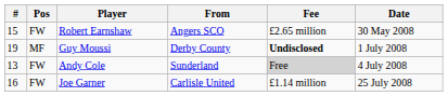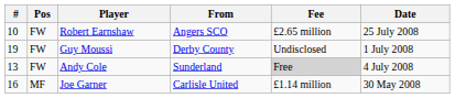 <table width=50% class="wikitable" style="text-align:center; font-size:95%; text-align:left">
 <tr>
 <th>#</th>
 <th>Pos</th>
 <th>Player</th>
 <th>From</th>
 <th>Fee</th>
 <th>Date</th>
 </tr>
 <tr>
-<td>15</td>
+<td>10</td>
 <td>FW</td>
 <td> <a href='#'>Robert Earnshaw</a></td>
 <td> <a href='#'>Angers SCO</a></td>
 <td>£2.65 million</td>
-<td>30 May 2008</td>
+<td>25 July 2008</td>
 </tr>
 <tr>
 <td>19</td>
-<td>MF</td>
+<td>FW</td>
 <td> <a href='#'>Guy Moussi</a></td>
 <td> <a href='#'>Derby County</a></td>
-<td><strong>Undisclosed</strong></td>
+<td>Undisclosed</td>
 <td>1 July 2008</td>
 </tr>
 <tr>
 <td>13</td>
 <td>FW</td>
 <td> <a href='#'>Andy Cole</a></td>
 <td> <a href='#'>Sunderland</a></td>
 <td style="background: lightgrey;">Free</td>
 <td>4 July 2008</td>
 </tr>
 <tr>
 <td>16</td>
-<td>FW</td>
+<td>MF</td>
 <td> <a href='#'>Joe Garner</a></td>
 <td> <a href='#'>Carlisle United</a></td>
 <td>£1.14 million</td>
-<td>25 July 2008</td>
+<td>30 May 2008</td>
 </tr>
 </table>
